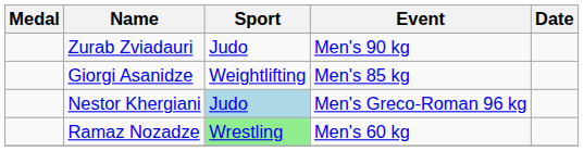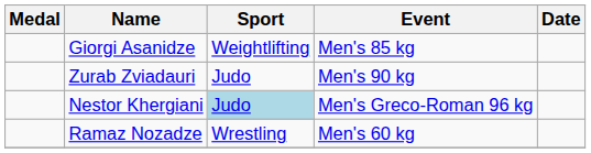 <table class="wikitable" style="font-size:95%">
 <tr>
 <th>Medal</th>
 <th>Name</th>
 <th>Sport</th>
 <th>Event</th>
 <th>Date</th>
 </tr>
 <tr>
 <td></td>
-<td><a href='#'>Zurab Zviadauri</a></td>
-<td><a href='#'>Judo</a></td>
-<td><a href='#'>Men's 90 kg</a></td>
+<td><a href='#'>Giorgi Asanidze</a></td>
+<td><a href='#'>Weightlifting</a></td>
+<td><a href='#'>Men's 85 kg</a></td>
 <td></td>
 </tr>
 <tr>
 <td></td>
-<td><a href='#'>Giorgi Asanidze</a></td>
-<td><a href='#'>Weightlifting</a></td>
-<td><a href='#'>Men's 85 kg</a></td>
+<td><a href='#'>Zurab Zviadauri</a></td>
+<td><a href='#'>Judo</a></td>
+<td><a href='#'>Men's 90 kg</a></td>
 <td></td>
 </tr>
 <tr>
 <td></td>
 <td><a href='#'>Nestor Khergiani</a></td>
 <td style="background: lightblue;"><a href='#'>Judo</a></td>
 <td><a href='#'>Men's Greco-Roman 96 kg</a></td>
 <td></td>
 </tr>
 <tr>
 <td></td>
 <td><a href='#'>Ramaz Nozadze</a></td>
-<td style="background: lightgreen;"><a href='#'>Wrestling</a></td>
+<td><a href='#'>Wrestling</a></td>
 <td><a href='#'>Men's 60 kg</a></td>
 <td></td>
 </tr>
 <tr>
 </tr>
 </table>
